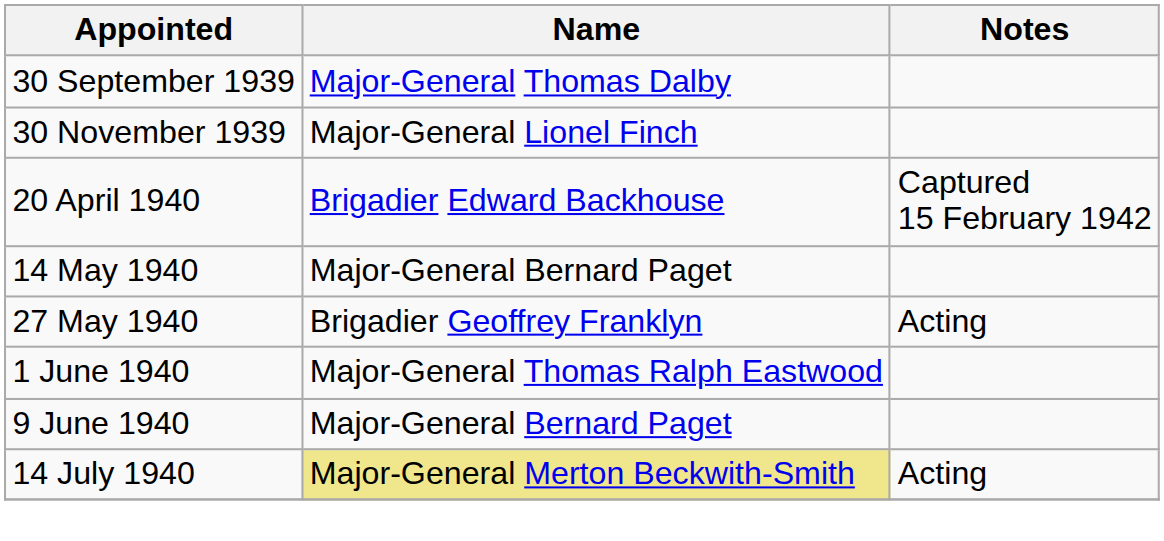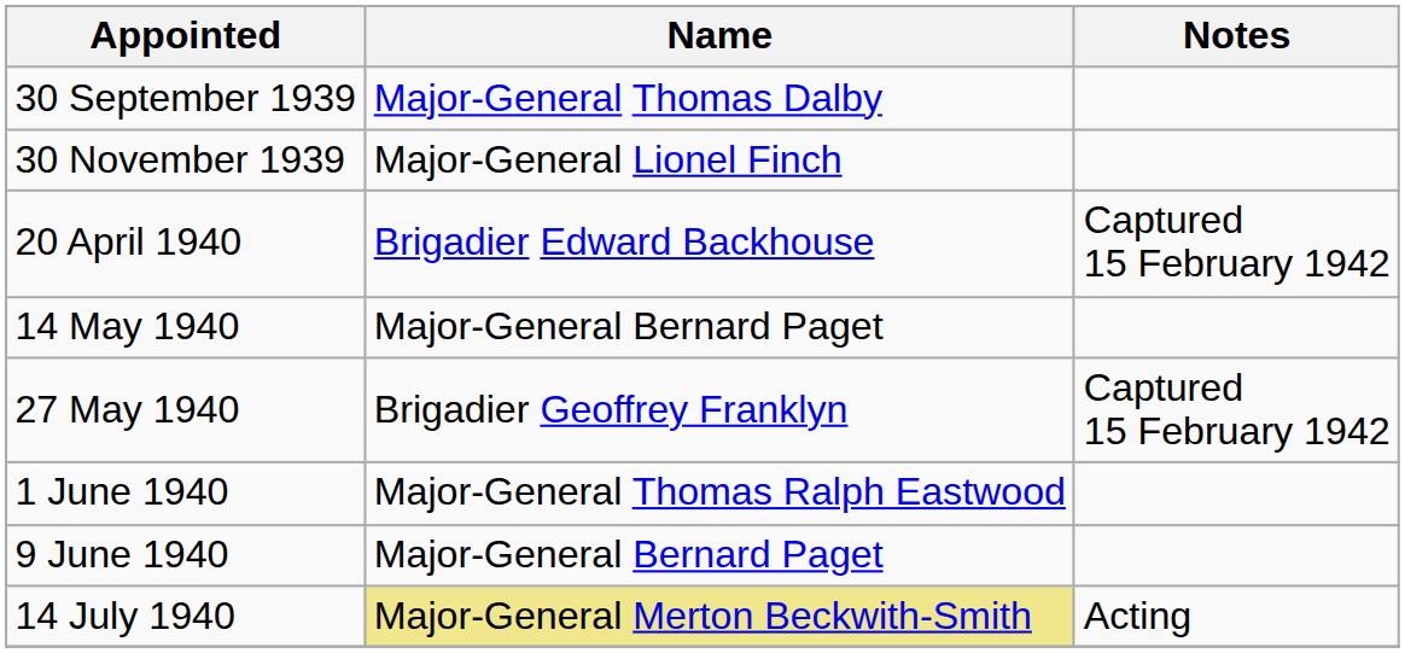 <table class="wikitable" style="text-align: left; border-spacing: 2px; border: 1px solid darkgray;">
 <tr>
 <th>Appointed</th>
 <th>Name</th>
 <th>Notes</th>
 </tr>
 <tr>
 <td>30 September 1939</td>
 <td><a href='#'>Major-General</a> <a href='#'>Thomas Dalby</a></td>
 <td></td>
 </tr>
 <tr>
 <td>30 November 1939</td>
 <td>Major-General <a href='#'>Lionel Finch</a></td>
 <td></td>
 </tr>
 <tr>
 <td>20 April 1940</td>
 <td><a href='#'>Brigadier</a> <a href='#'>Edward Backhouse</a></td>
 <td>Captured<br>15 February 1942</td>
 </tr>
 <tr>
 <td>14 May 1940</td>
 <td>Major-General Bernard Paget</td>
 <td></td>
 </tr>
 <tr>
 <td>27 May 1940</td>
 <td>Brigadier <a href='#'>Geoffrey Franklyn</a></td>
-<td>Acting</td>
+<td>Captured<br>15 February 1942</td>
 </tr>
 <tr>
 <td>1 June 1940</td>
 <td>Major-General <a href='#'>Thomas Ralph Eastwood</a></td>
 <td></td>
 </tr>
 <tr>
 <td>9 June 1940</td>
 <td>Major-General <a href='#'>Bernard Paget</a></td>
 <td></td>
 </tr>
 <tr>
 <td>14 July 1940</td>
 <td style="background: khaki;">Major-General <a href='#'>Merton Beckwith-Smith</a></td>
 <td>Acting</td>
 </tr>
 <tr>
 </tr>
 </table>
